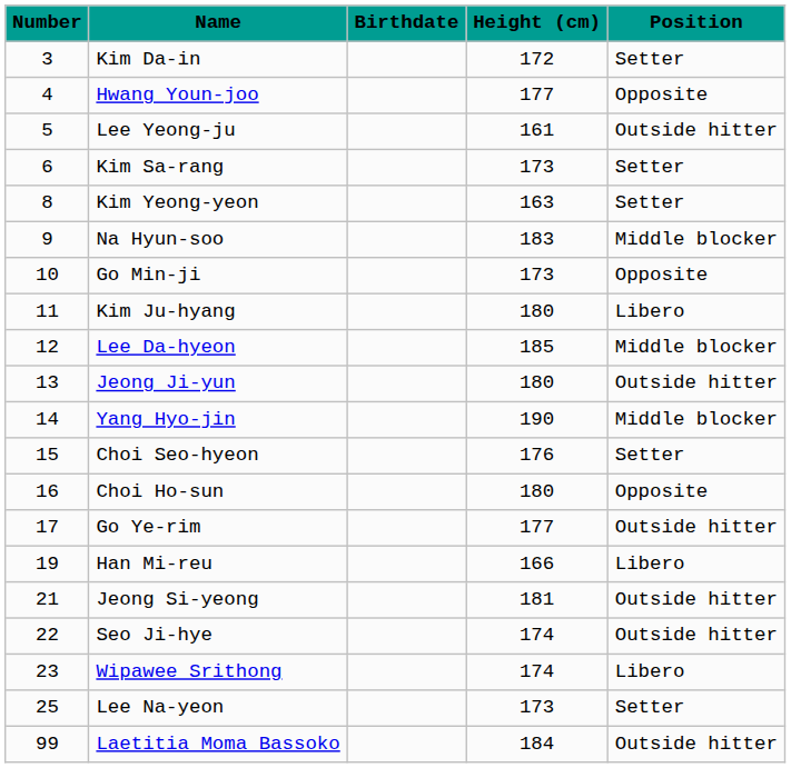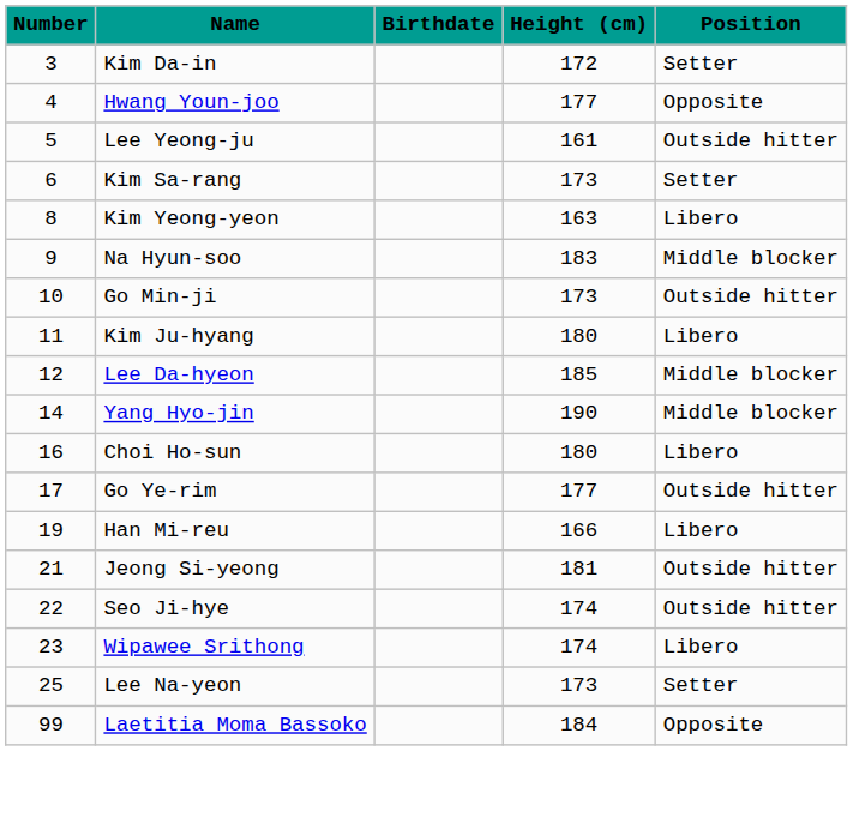 <table border="1" cellpadding="4" cellspacing="0" style="font-size: 95%; background: #fbfbfb; border: 1px silver solid; border-collapse: collapse; text-align:center;">
 <tr bgcolor=009D92>
 <th><span>Number</span></th>
 <th><span>Name</span></th>
 <th><span>Birthdate</span></th>
 <th><span>Height (cm)</span></th>
 <th><span>Position</span></th>
 </tr>
 <tr>
 <td>3</td>
 <td align=left> Kim Da-in</td>
 <td align=right></td>
 <td>172</td>
 <td align=left>Setter</td>
 </tr>
 <tr>
 <td>4</td>
 <td align=left> <a href='#'>Hwang Youn-joo</a></td>
 <td align=right></td>
 <td>177</td>
 <td align=left>Opposite</td>
 </tr>
 <tr>
 <td>5</td>
 <td align=left> Lee Yeong-ju</td>
 <td align=right></td>
 <td>161</td>
 <td align=left>Outside hitter</td>
 </tr>
 <tr>
 <td>6</td>
 <td align=left> Kim Sa-rang</td>
 <td align=right></td>
 <td>173</td>
 <td align=left>Setter</td>
 </tr>
 <tr>
 <td>8</td>
 <td align=left> Kim Yeong-yeon</td>
 <td align=right></td>
 <td>163</td>
-<td align=left>Setter</td>
+<td align=left>Libero</td>
 </tr>
 <tr>
 <td>9</td>
 <td align=left> Na Hyun-soo</td>
 <td align=right></td>
 <td>183</td>
 <td align=left>Middle blocker</td>
 </tr>
 <tr>
 <td>10</td>
 <td align=left> Go Min-ji</td>
 <td align=right></td>
 <td>173</td>
-<td align=left>Opposite</td>
+<td align=left>Outside hitter</td>
 </tr>
 <tr>
 <td>11</td>
 <td align=left> Kim Ju-hyang</td>
 <td align=right></td>
 <td>180</td>
 <td align=left>Libero</td>
 </tr>
 <tr>
 <td>12</td>
 <td align=left> <a href='#'>Lee Da-hyeon</a></td>
 <td align=right></td>
 <td>185</td>
 <td align=left>Middle blocker</td>
 </tr>
 <tr>
-<td>13</td>
-<td align=left> <a href='#'>Jeong Ji-yun</a></td>
-<td align=right></td>
-<td>180</td>
-<td align=left>Outside hitter</td>
-</tr>
-<tr>
 <td>14</td>
 <td align=left> <a href='#'>Yang Hyo-jin</a></td>
 <td align=right></td>
 <td>190</td>
 <td align=left>Middle blocker</td>
 </tr>
 <tr>
-<td>15</td>
-<td align=left> Choi Seo-hyeon</td>
-<td align=right></td>
-<td>176</td>
-<td align=left>Setter</td>
-</tr>
-<tr>
 <td>16</td>
 <td align=left> Choi Ho-sun</td>
 <td align=right></td>
 <td>180</td>
-<td align=left>Opposite</td>
+<td align=left>Libero</td>
 </tr>
 <tr>
 <td>17</td>
 <td align=left> Go Ye-rim</td>
 <td align=right></td>
 <td>177</td>
 <td align=left>Outside hitter</td>
 </tr>
 <tr>
 <td>19</td>
 <td align=left> Han Mi-reu</td>
 <td align=right></td>
 <td>166</td>
 <td align=left>Libero</td>
 </tr>
 <tr>
 <td>21</td>
 <td align=left> Jeong Si-yeong</td>
 <td align=right></td>
 <td>181</td>
 <td align=left>Outside hitter</td>
 </tr>
 <tr>
 <td>22</td>
 <td align=left> Seo Ji-hye</td>
 <td align=right></td>
 <td>174</td>
 <td align=left>Outside hitter</td>
 </tr>
 <tr>
 <td>23</td>
 <td align=left> <a href='#'>Wipawee Srithong</a></td>
 <td align=right></td>
 <td>174</td>
 <td align=left>Libero</td>
 </tr>
 <tr>
 <td>25</td>
 <td align=left> Lee Na-yeon</td>
 <td align=right></td>
 <td>173</td>
 <td align=left>Setter</td>
 </tr>
 <tr>
 <td>99</td>
 <td align=left> <a href='#'>Laetitia Moma Bassoko</a></td>
 <td align=right></td>
 <td>184</td>
-<td align=left>Outside hitter</td>
+<td align=left>Opposite</td>
 </tr>
 </table>
